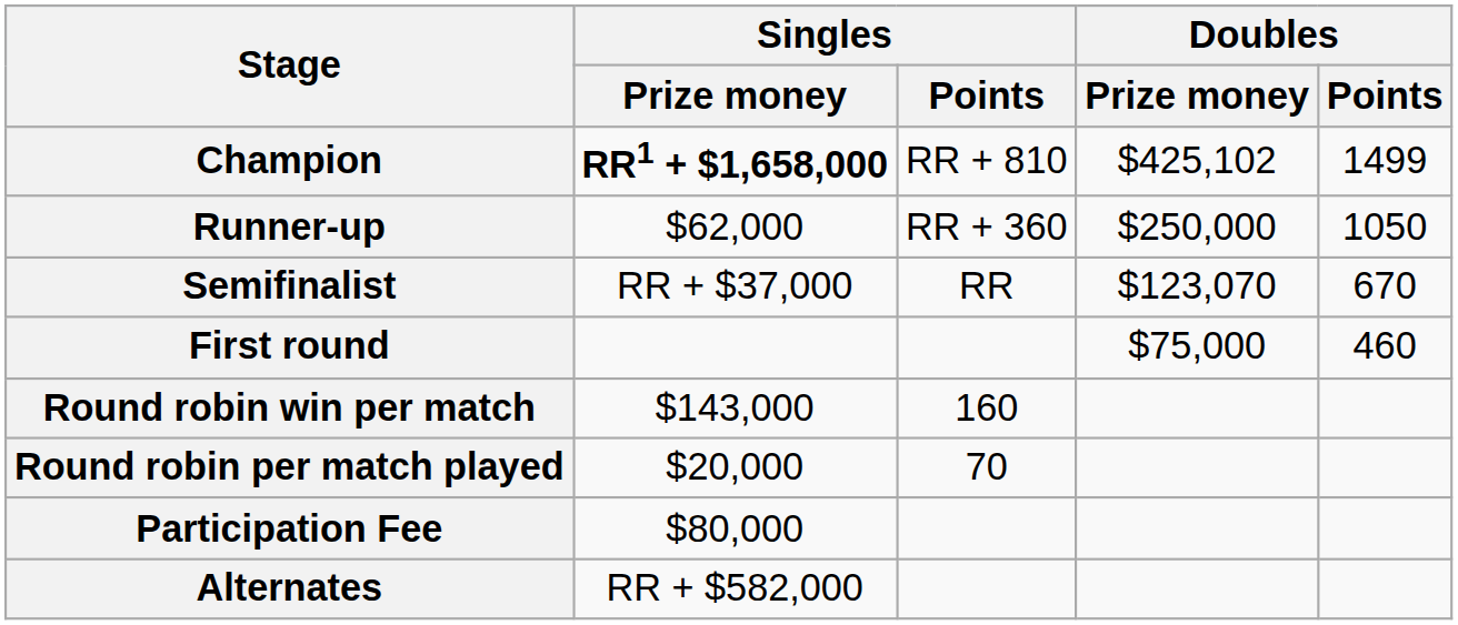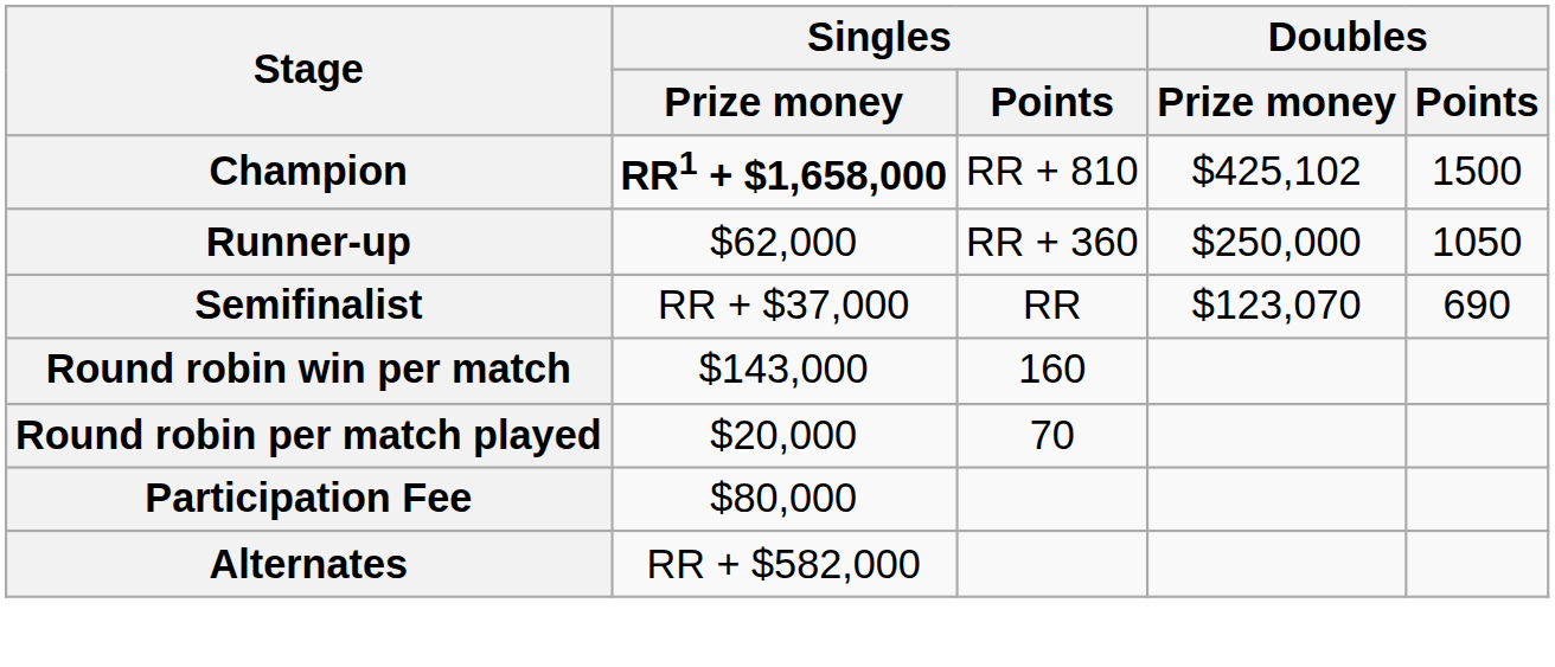 <table class=wikitable style=text-align:center>
 <tr style="background:#d1e4fd;">
 <th rowspan=2>Stage</th>
 <th colspan=2>Singles</th>
 <th colspan=2>Doubles</th>
 </tr>
 <tr>
 <th>Prize money</th>
 <th>Points</th>
 <th>Prize money</th>
 <th>Points</th>
 </tr>
 <tr>
 <th>Champion</th>
 <td><strong>RR<sup>1</sup> + $1,658,000</strong></td>
 <td>RR + 810</td>
 <td>$425,102</td>
-<td>1499</td>
+<td>1500</td>
 </tr>
 <tr>
 <th>Runner-up</th>
 <td>$62,000</td>
 <td>RR + 360</td>
 <td>$250,000</td>
 <td>1050</td>
 </tr>
 <tr>
 <th>Semifinalist</th>
 <td>RR + $37,000</td>
 <td>RR</td>
 <td>$123,070</td>
-<td>670</td>
-</tr>
-<tr>
-<th>First round</th>
-<td></td>
-<td></td>
-<td>$75,000</td>
-<td>460</td>
+<td>690</td>
 </tr>
 <tr>
 <th>Round robin win per match</th>
 <td>$143,000</td>
 <td>160</td>
 <td></td>
 <td></td>
 </tr>
 <tr>
 <th>Round robin per match	played</th>
 <td>$20,000</td>
 <td>70</td>
 <td></td>
 <td></td>
 </tr>
 <tr>
 <th>Participation Fee</th>
 <td>$80,000</td>
 <td></td>
 <td></td>
 <td></td>
 </tr>
 <tr>
 <th>Alternates</th>
 <td>RR + $582,000</td>
 <td></td>
 <td></td>
 <td></td>
 </tr>
 </table>
